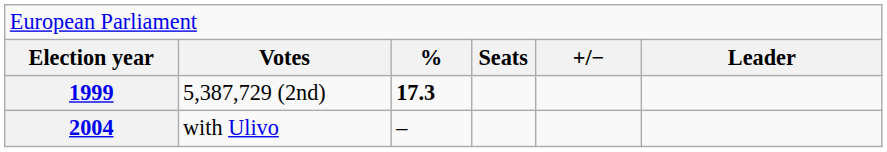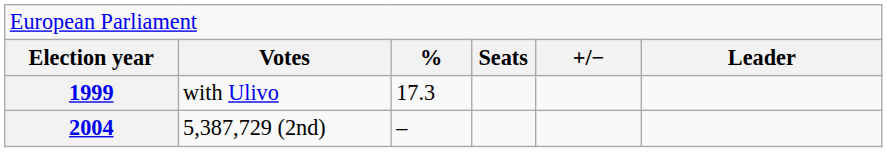 <table class=wikitable style="width:50%; border:1px #AAAAFF solid">
 <tr>
 <td colspan=6><a href='#'>European Parliament</a></td>
 </tr>
 <tr>
 <th width=13%>Election year</th>
 <th width=16%>Votes</th>
 <th width=6%>%</th>
 <th width=1%>Seats</th>
 <th width=8%>+/−</th>
 <th width=18%>Leader</th>
 </tr>
 <tr>
 <th><a href='#'>1999</a></th>
-<td>5,387,729 (2nd)</td>
-<td><strong>17.3</strong></td>
+<td>with <a href='#'>Ulivo</a></td>
+<td>17.3</td>
 <td></td>
 <td></td>
 <td></td>
 </tr>
 <tr>
 <th><a href='#'>2004</a></th>
-<td>with <a href='#'>Ulivo</a></td>
+<td>5,387,729 (2nd)</td>
 <td>–</td>
 <td></td>
 <td></td>
 <td></td>
 </tr>
 </table>
